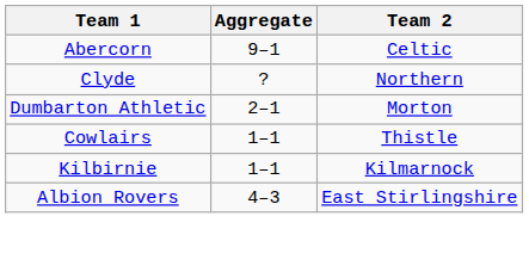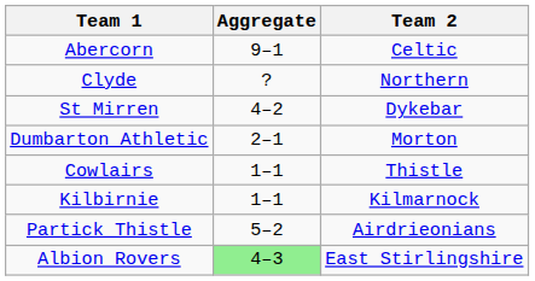 <table class="wikitable" style="text-align: center">
 <tr>
 <th>Team 1</th>
 <th>Aggregate</th>
 <th>Team 2</th>
 </tr>
 <tr>
 <td><a href='#'>Abercorn</a></td>
 <td>9–1</td>
 <td><a href='#'>Celtic</a></td>
 </tr>
 <tr>
 <td><a href='#'>Clyde</a></td>
 <td>?</td>
 <td><a href='#'>Northern</a></td>
 </tr>
 <tr>
+<td><a href='#'>St Mirren</a></td>
+<td>4–2</td>
+<td><a href='#'>Dykebar</a></td>
+</tr>
+<tr>
 <td><a href='#'>Dumbarton Athletic</a></td>
 <td>2–1</td>
 <td><a href='#'>Morton</a></td>
 </tr>
 <tr>
 <td><a href='#'>Cowlairs</a></td>
 <td>1–1</td>
 <td><a href='#'>Thistle</a></td>
 </tr>
 <tr>
 <td><a href='#'>Kilbirnie</a></td>
 <td>1–1</td>
 <td><a href='#'>Kilmarnock</a></td>
 </tr>
 <tr>
+<td><a href='#'>Partick Thistle</a></td>
+<td>5–2</td>
+<td><a href='#'>Airdrieonians</a></td>
+</tr>
+<tr>
 <td><a href='#'>Albion Rovers</a></td>
-<td>4–3</td>
+<td style="background: lightgreen;">4–3</td>
 <td><a href='#'>East Stirlingshire</a></td>
 </tr>
 </table>
